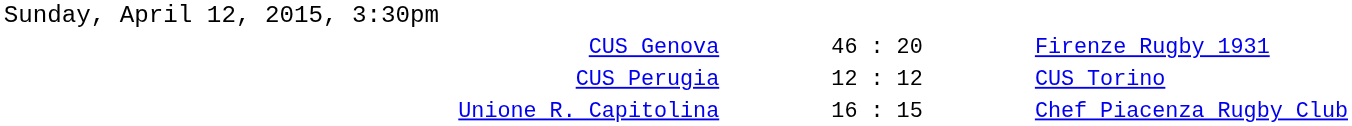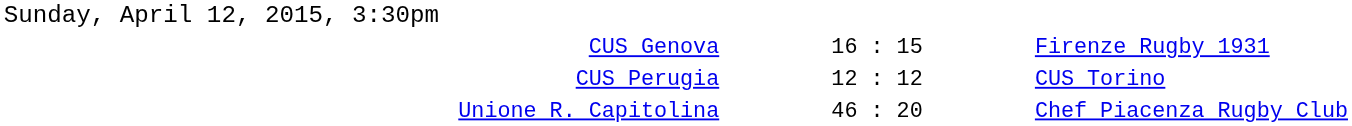 <table style="width:70%;" cellspacing="1">
 <tr>
 <th width=35%></th>
 <th width=15%></th>
 <th></th>
 </tr>
 <tr>
 <td>Sunday, April 12, 2015, 3:30pm</td>
 </tr>
 <tr style=font-size:90%>
 <td align=right><a href='#'>CUS Genova</a></td>
-<td align=center>46 : 20</td>
+<td align=center>16 : 15</td>
 <td><a href='#'>Firenze Rugby 1931</a></td>
 </tr>
 <tr style=font-size:90%>
 <td align=right><a href='#'>CUS Perugia</a></td>
 <td align=center>12 : 12</td>
 <td><a href='#'>CUS Torino</a></td>
 </tr>
 <tr style=font-size:90%>
 <td align=right><a href='#'>Unione R. Capitolina</a></td>
-<td align=center>16 : 15</td>
+<td align=center>46 : 20</td>
 <td><a href='#'>Chef Piacenza Rugby Club</a></td>
 </tr>
 </table>
